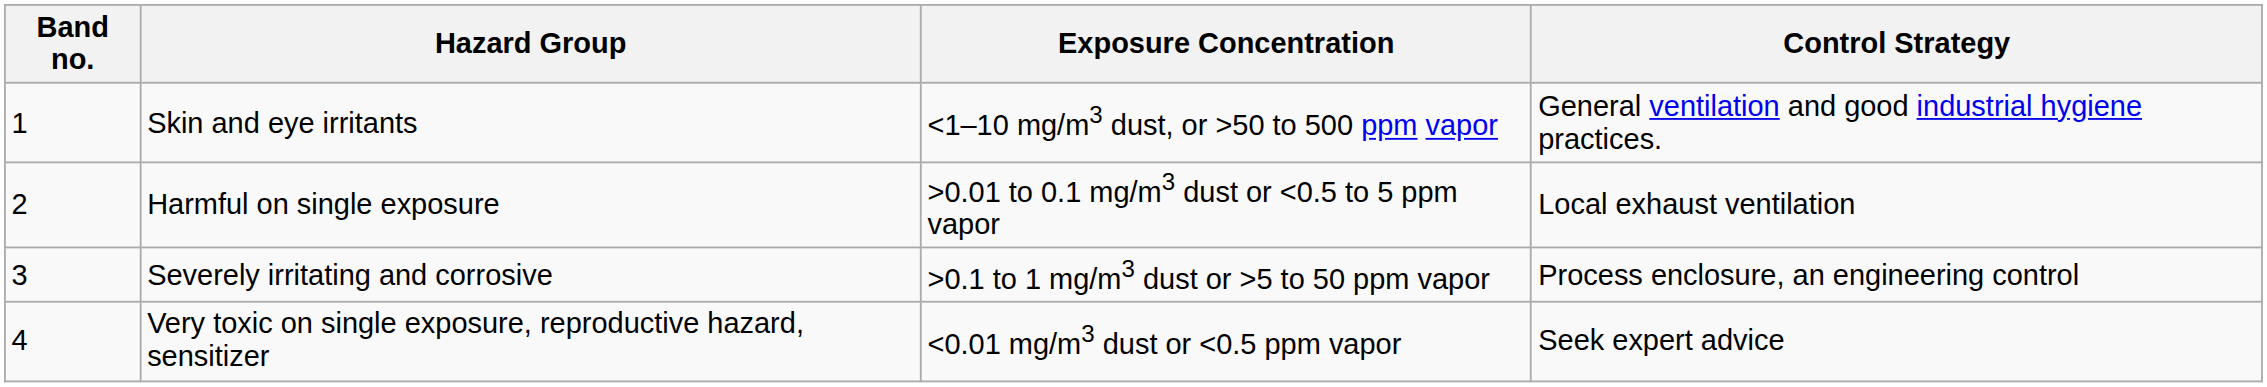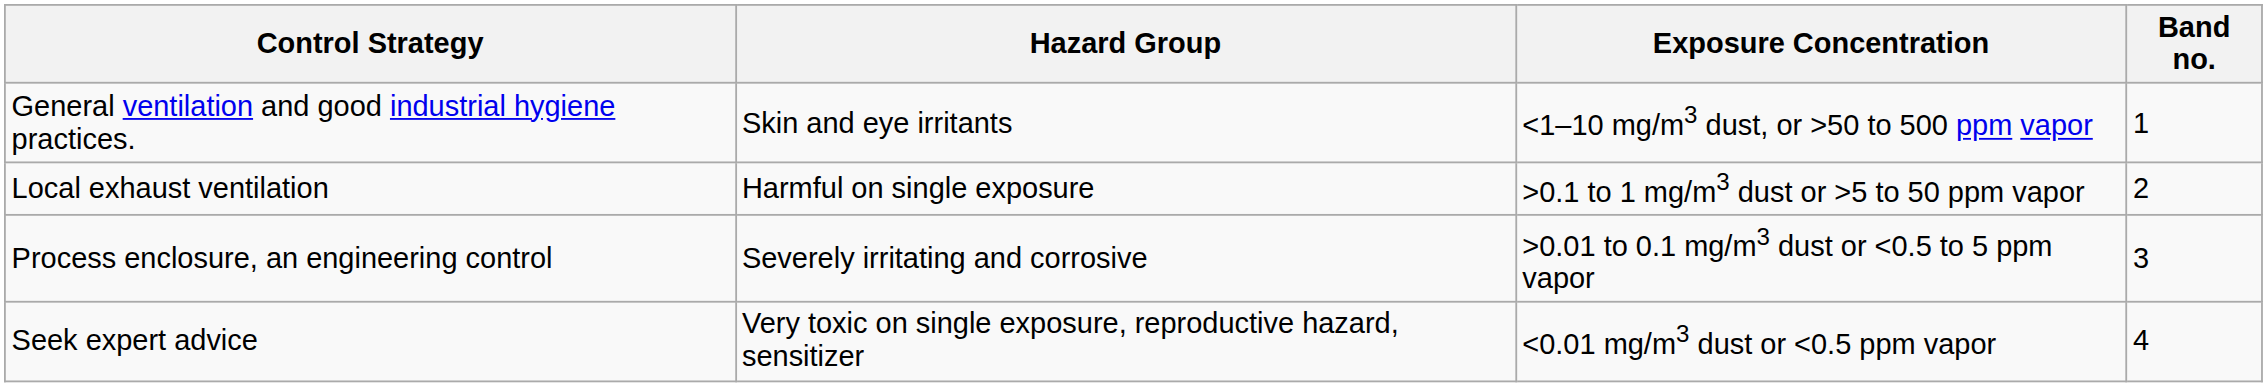 <table class="wikitable">
 <tr>
-<th>Band no.</th>
+<th>Control Strategy</th>
 <th>Hazard Group</th>
 <th>Exposure Concentration</th>
-<th>Control Strategy</th>
+<th>Band no.</th>
 </tr>
 <tr>
-<td>1</td>
+<td>General <a href='#'>ventilation</a> and good <a href='#'>industrial hygiene</a> practices.</td>
 <td>Skin and eye irritants</td>
 <td><1–10 mg/m<sup>3</sup> dust, or >50 to 500 <a href='#'>ppm</a> <a href='#'>vapor</a></td>
-<td>General <a href='#'>ventilation</a> and good <a href='#'>industrial hygiene</a> practices.</td>
+<td>1</td>
 </tr>
 <tr>
+<td>Local exhaust ventilation</td>
+<td>Harmful on single exposure</td>
+<td>>0.1 to 1 mg/m<sup>3</sup> dust or >5 to 50 ppm vapor</td>
 <td>2</td>
-<td>Harmful on single exposure</td>
-<td>>0.01 to 0.1 mg/m<sup>3</sup> dust or <0.5 to 5 ppm vapor</td>
-<td>Local exhaust ventilation</td>
 </tr>
 <tr>
+<td>Process enclosure, an engineering control</td>
+<td>Severely irritating and corrosive</td>
+<td>>0.01 to 0.1 mg/m<sup>3</sup> dust or <0.5 to 5 ppm vapor</td>
 <td>3</td>
-<td>Severely irritating and corrosive</td>
-<td>>0.1 to 1 mg/m<sup>3</sup> dust or >5 to 50 ppm vapor</td>
-<td>Process enclosure, an engineering control</td>
 </tr>
 <tr>
-<td>4</td>
+<td>Seek expert advice</td>
 <td>Very toxic on single exposure, reproductive hazard, sensitizer</td>
 <td><0.01 mg/m<sup>3</sup> dust or <0.5 ppm vapor</td>
-<td>Seek expert advice</td>
+<td>4</td>
 </tr>
 </table>
